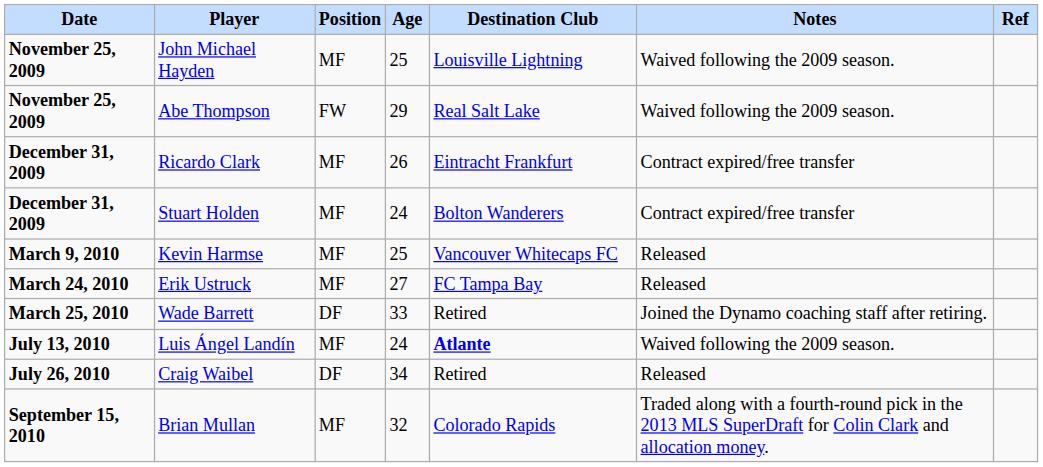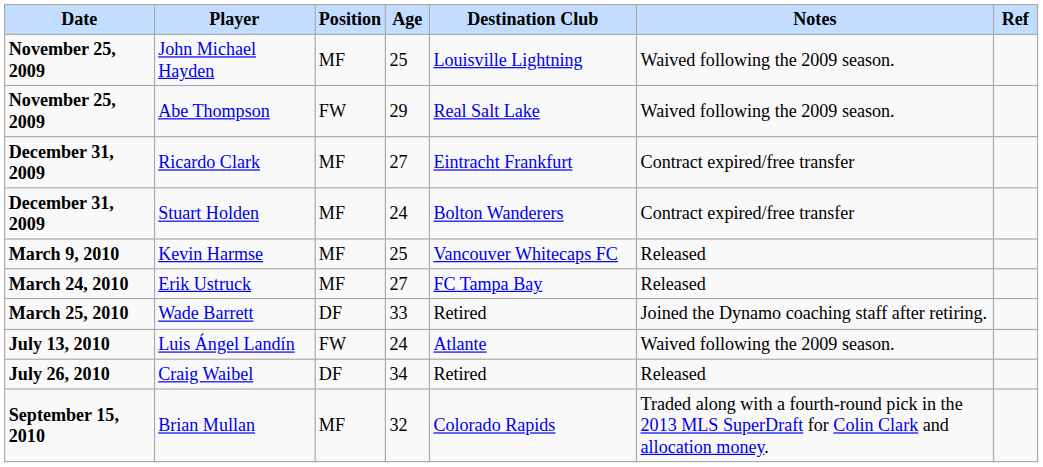 <table class="wikitable" style="text-align:left; font-size:95%;">
 <tr>
 <th style="background:#c2ddff; width:120px;">Date</th>
 <th style="background:#c2ddff; width:130px;">Player</th>
 <th style="background:#c2ddff; width:50px;">Position</th>
 <th style="background:#c2ddff; width:30px;">Age</th>
 <th style="background:#c2ddff; width:170px;">Destination Club</th>
 <th style="background:#c2ddff; width:300px;">Notes</th>
 <th style="background:#c2ddff; width:30px;">Ref</th>
 </tr>
 <tr>
 <td><strong>November 25, 2009</strong></td>
 <td> <a href='#'>John Michael Hayden</a></td>
 <td>MF</td>
 <td>25</td>
 <td> <a href='#'>Louisville Lightning</a></td>
 <td>Waived following the 2009 season.</td>
 <td></td>
 </tr>
 <tr>
 <td><strong>November 25, 2009</strong></td>
 <td> <a href='#'>Abe Thompson</a></td>
 <td>FW</td>
 <td>29</td>
 <td> <a href='#'>Real Salt Lake</a></td>
 <td>Waived following the 2009 season.</td>
 <td></td>
 </tr>
 <tr>
 <td><strong>December 31, 2009</strong></td>
 <td> <a href='#'>Ricardo Clark</a></td>
 <td>MF</td>
-<td>26</td>
+<td>27</td>
 <td> <a href='#'>Eintracht Frankfurt</a></td>
 <td>Contract expired/free transfer</td>
 <td></td>
 </tr>
 <tr>
 <td><strong>December 31, 2009</strong></td>
 <td> <a href='#'>Stuart Holden</a></td>
 <td>MF</td>
 <td>24</td>
 <td> <a href='#'>Bolton Wanderers</a></td>
 <td>Contract expired/free transfer</td>
 <td></td>
 </tr>
 <tr>
 <td><strong>March 9, 2010</strong></td>
 <td> <a href='#'>Kevin Harmse</a></td>
 <td>MF</td>
 <td>25</td>
 <td> <a href='#'>Vancouver Whitecaps FC</a></td>
 <td>Released</td>
 <td></td>
 </tr>
 <tr>
 <td><strong>March 24, 2010</strong></td>
 <td> <a href='#'>Erik Ustruck</a></td>
 <td>MF</td>
 <td>27</td>
 <td> <a href='#'>FC Tampa Bay</a></td>
 <td>Released</td>
 <td></td>
 </tr>
 <tr>
 <td><strong>March 25, 2010</strong></td>
 <td> <a href='#'>Wade Barrett</a></td>
 <td>DF</td>
 <td>33</td>
 <td>Retired</td>
 <td>Joined the Dynamo coaching staff after retiring.</td>
 <td></td>
 </tr>
 <tr>
 <td><strong>July 13, 2010</strong></td>
 <td> <a href='#'>Luis Ángel Landín</a></td>
-<td>MF</td>
+<td>FW</td>
 <td>24</td>
-<td><strong> <a href='#'>Atlante</a></strong></td>
+<td> <a href='#'>Atlante</a></td>
 <td>Waived following the 2009 season.</td>
 <td></td>
 </tr>
 <tr>
 <td><strong>July 26, 2010</strong></td>
 <td> <a href='#'>Craig Waibel</a></td>
 <td>DF</td>
 <td>34</td>
 <td>Retired</td>
 <td>Released</td>
 <td></td>
 </tr>
 <tr>
 <td><strong>September 15, 2010</strong></td>
 <td> <a href='#'>Brian Mullan</a></td>
 <td>MF</td>
 <td>32</td>
 <td> <a href='#'>Colorado Rapids</a></td>
 <td>Traded along with a fourth-round pick in the <a href='#'>2013 MLS SuperDraft</a> for <a href='#'>Colin Clark</a> and <a href='#'>allocation money</a>.</td>
 <td></td>
 </tr>
 </table>
